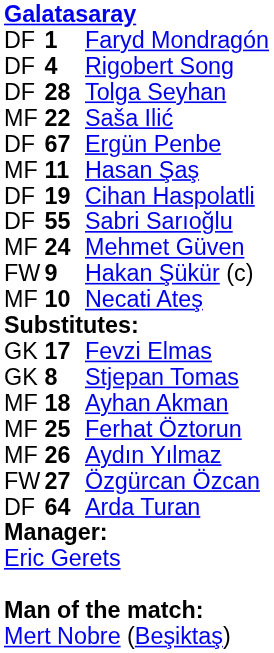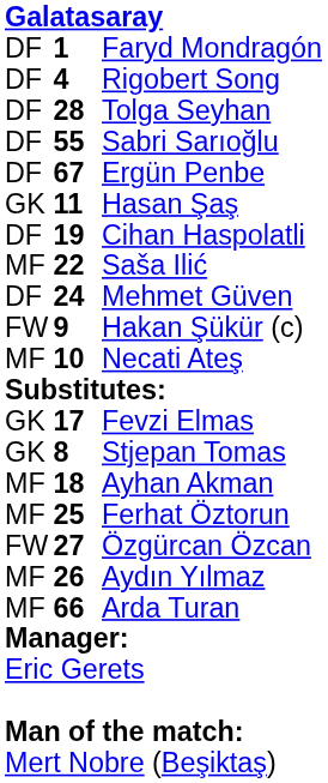 <table style="font-size: 90%" cellspacing="0" cellpadding="0">
 <tr>
 <td colspan="4"><strong><a href='#'>Galatasaray</a></strong></td>
 </tr>
 <tr>
 <th width=25></th>
 <th width=25></th>
 </tr>
 <tr>
 <td>DF</td>
 <td><strong>1</strong></td>
 <td> <a href='#'>Faryd Mondragón</a></td>
 </tr>
 <tr>
 <td>DF</td>
 <td><strong>4</strong></td>
 <td> <a href='#'>Rigobert Song</a></td>
 <td></td>
 </tr>
 <tr>
 <td>DF</td>
 <td><strong>28</strong></td>
 <td> <a href='#'>Tolga Seyhan</a></td>
 <td></td>
 </tr>
 <tr>
-<td>MF</td>
-<td><strong>22</strong></td>
-<td> <a href='#'>Saša Ilić</a></td>
+<td>DF</td>
+<td><strong>55</strong></td>
+<td> <a href='#'>Sabri Sarıoğlu</a></td>
 <td></td>
 <td></td>
 </tr>
 <tr>
 <td>DF</td>
 <td><strong>67</strong></td>
 <td> <a href='#'>Ergün Penbe</a></td>
 <td></td>
 </tr>
 <tr>
-<td>MF</td>
+<td>GK</td>
 <td><strong>11</strong></td>
 <td> <a href='#'>Hasan Şaş</a></td>
 <td></td>
 </tr>
 <tr>
 <td>DF</td>
 <td><strong>19</strong></td>
 <td> <a href='#'>Cihan Haspolatli</a></td>
 </tr>
 <tr>
-<td>DF</td>
-<td><strong>55</strong></td>
-<td> <a href='#'>Sabri Sarıoğlu</a></td>
+<td>MF</td>
+<td><strong>22</strong></td>
+<td> <a href='#'>Saša Ilić</a></td>
 <td></td>
 <td></td>
 </tr>
 <tr>
-<td>MF</td>
+<td>DF</td>
 <td><strong>24</strong></td>
 <td> <a href='#'>Mehmet Güven</a></td>
 <td></td>
 </tr>
 <tr>
 <td>FW</td>
 <td><strong>9</strong></td>
 <td> <a href='#'>Hakan Şükür</a> (c)</td>
 </tr>
 <tr>
 <td>MF</td>
 <td><strong>10</strong></td>
 <td> <a href='#'>Necati Ateş</a></td>
 <td></td>
 <td></td>
 </tr>
 <tr>
 <td colspan=3><strong>Substitutes:</strong></td>
 </tr>
 <tr>
 <td>GK</td>
 <td><strong>17</strong></td>
 <td> <a href='#'>Fevzi Elmas</a></td>
 </tr>
 <tr>
 <td>GK</td>
 <td><strong>8</strong></td>
 <td> <a href='#'>Stjepan Tomas</a></td>
 </tr>
 <tr>
 <td>MF</td>
 <td><strong>18</strong></td>
 <td> <a href='#'>Ayhan Akman</a></td>
 <td></td>
 <td></td>
 </tr>
 <tr>
 <td>MF</td>
 <td><strong>25</strong></td>
 <td> <a href='#'>Ferhat Öztorun</a></td>
 </tr>
 <tr>
+<td>FW</td>
+<td><strong>27</strong></td>
+<td> <a href='#'>Özgürcan Özcan</a></td>
+<td></td>
+<td></td>
+</tr>
+<tr>
 <td>MF</td>
 <td><strong>26</strong></td>
 <td> <a href='#'>Aydın Yılmaz</a></td>
 <td></td>
 <td></td>
 </tr>
 <tr>
-<td>FW</td>
-<td><strong>27</strong></td>
-<td> <a href='#'>Özgürcan Özcan</a></td>
-<td></td>
-<td></td>
-</tr>
-<tr>
-<td>DF</td>
-<td><strong>64</strong></td>
+<td>MF</td>
+<td><strong>66</strong></td>
 <td> <a href='#'>Arda Turan</a></td>
 <td></td>
 </tr>
 <tr>
 <td colspan=3><strong>Manager:</strong></td>
 </tr>
 <tr>
 <td colspan=4> <a href='#'>Eric Gerets</a><br><br></td>
 </tr>
 <tr>
 <td colspan=3><strong>Man of the match:</strong></td>
 </tr>
 <tr>
 <td colspan=4> <a href='#'>Mert Nobre</a> (<a href='#'>Beşiktaş</a>)</td>
 </tr>
 </table>
